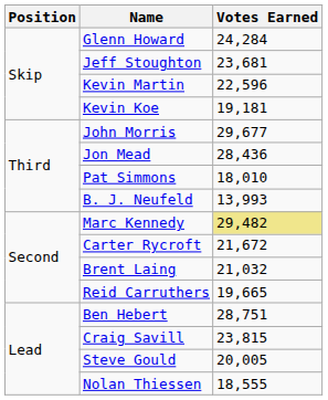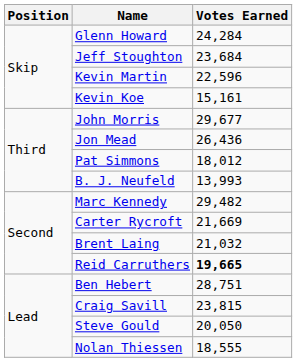 <table class="wikitable sortable">
 <tr>
 <th>Position</th>
 <th>Name</th>
 <th>Votes Earned</th>
 </tr>
 <tr>
 <td rowspan=4>Skip</td>
 <td><a href='#'>Glenn Howard</a></td>
 <td>24,284</td>
 </tr>
 <tr>
 <td><a href='#'>Jeff Stoughton</a></td>
-<td>23,681</td>
+<td>23,684</td>
 </tr>
 <tr>
 <td><a href='#'>Kevin Martin</a></td>
 <td>22,596</td>
 </tr>
 <tr>
 <td><a href='#'>Kevin Koe</a></td>
-<td>19,181</td>
+<td>15,161</td>
 </tr>
 <tr>
 <td rowspan=4>Third</td>
 <td><a href='#'>John Morris</a></td>
 <td>29,677</td>
 </tr>
 <tr>
 <td><a href='#'>Jon Mead</a></td>
-<td>28,436</td>
+<td>26,436</td>
 </tr>
 <tr>
 <td><a href='#'>Pat Simmons</a></td>
-<td>18,010</td>
+<td>18,012</td>
 </tr>
 <tr>
 <td><a href='#'>B. J. Neufeld</a></td>
 <td>13,993</td>
 </tr>
 <tr>
 <td rowspan=4>Second</td>
 <td><a href='#'>Marc Kennedy</a></td>
-<td style="background: khaki;">29,482</td>
+<td>29,482</td>
 </tr>
 <tr>
 <td><a href='#'>Carter Rycroft</a></td>
-<td>21,672</td>
+<td>21,669</td>
 </tr>
 <tr>
 <td><a href='#'>Brent Laing</a></td>
 <td>21,032</td>
 </tr>
 <tr>
 <td><a href='#'>Reid Carruthers</a></td>
-<td>19,665</td>
+<td><strong>19,665</strong></td>
 </tr>
 <tr>
 <td rowspan=4>Lead</td>
 <td><a href='#'>Ben Hebert</a></td>
 <td>28,751</td>
 </tr>
 <tr>
 <td><a href='#'>Craig Savill</a></td>
 <td>23,815</td>
 </tr>
 <tr>
 <td><a href='#'>Steve Gould</a></td>
-<td>20,005</td>
+<td>20,050</td>
 </tr>
 <tr>
 <td><a href='#'>Nolan Thiessen</a></td>
 <td>18,555</td>
 </tr>
 </table>
